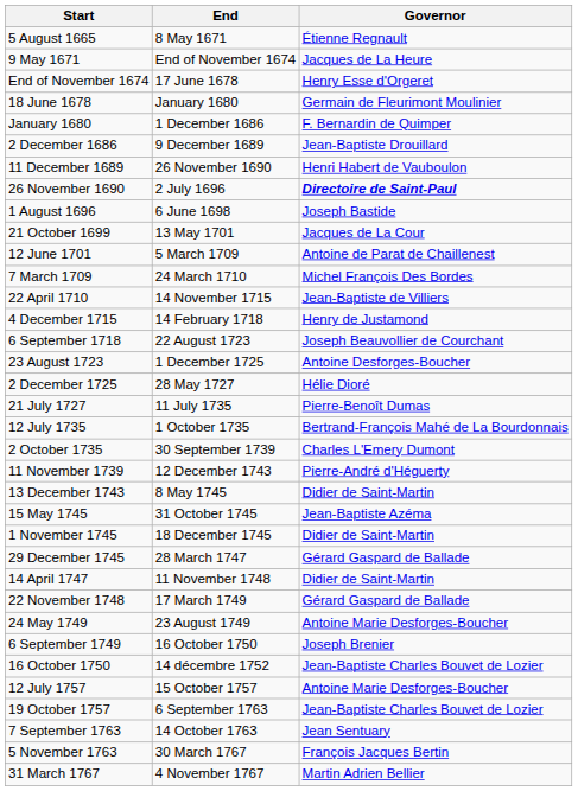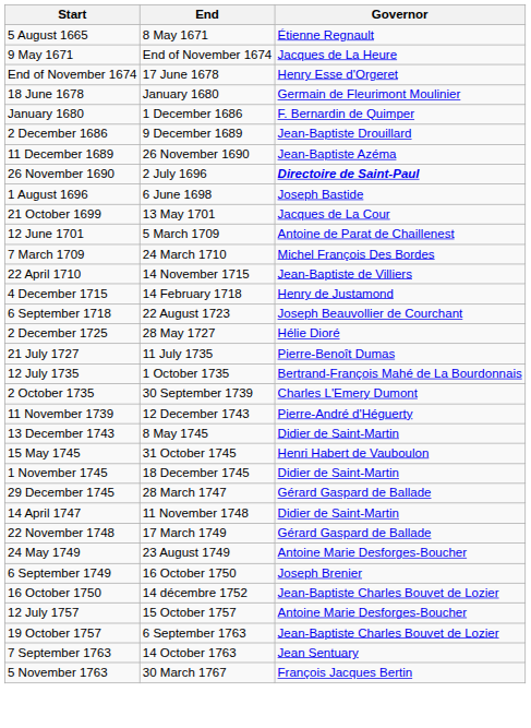 <table class=wikitable>
 <tr>
 <th>Start</th>
 <th>End</th>
 <th>Governor</th>
 </tr>
 <tr>
 <td>5 August 1665</td>
 <td>8 May 1671</td>
 <td><a href='#'>Étienne Regnault</a></td>
 </tr>
 <tr>
 <td>9 May 1671</td>
 <td>End of November 1674</td>
 <td><a href='#'>Jacques de La Heure</a></td>
 </tr>
 <tr>
 <td>End of November 1674</td>
 <td>17 June 1678</td>
 <td><a href='#'>Henry Esse d'Orgeret</a></td>
 </tr>
 <tr>
 <td>18 June 1678</td>
 <td>January 1680</td>
 <td><a href='#'>Germain de Fleurimont Moulinier</a></td>
 </tr>
 <tr>
 <td>January 1680</td>
 <td>1 December 1686</td>
 <td><a href='#'>F. Bernardin de Quimper</a></td>
 </tr>
 <tr>
 <td>2 December 1686</td>
 <td>9 December 1689</td>
 <td><a href='#'>Jean-Baptiste Drouillard</a></td>
 </tr>
 <tr>
 <td>11 December 1689</td>
 <td>26 November 1690</td>
-<td><a href='#'>Henri Habert de Vauboulon</a></td>
+<td><a href='#'>Jean-Baptiste Azéma</a></td>
 </tr>
 <tr>
 <td>26 November 1690</td>
 <td>2 July 1696</td>
 <td><strong><em><a href='#'>Directoire de Saint-Paul</a></em></strong></td>
 </tr>
 <tr>
 <td>1 August 1696</td>
 <td>6 June 1698</td>
 <td><a href='#'>Joseph Bastide</a></td>
 </tr>
 <tr>
 <td>21 October 1699</td>
 <td>13 May 1701</td>
 <td><a href='#'>Jacques de La Cour</a></td>
 </tr>
 <tr>
 <td>12 June 1701</td>
 <td>5 March 1709</td>
 <td><a href='#'>Antoine de Parat de Chaillenest</a></td>
 </tr>
 <tr>
 <td>7 March 1709</td>
 <td>24 March 1710</td>
 <td><a href='#'>Michel François Des Bordes</a></td>
 </tr>
 <tr>
 <td>22 April 1710</td>
 <td>14 November 1715</td>
 <td><a href='#'>Jean-Baptiste de Villiers</a></td>
 </tr>
 <tr>
 <td>4 December 1715</td>
 <td>14 February 1718</td>
 <td><a href='#'>Henry de Justamond</a></td>
 </tr>
 <tr>
 <td>6 September 1718</td>
 <td>22 August 1723</td>
 <td><a href='#'>Joseph Beauvollier de Courchant</a></td>
 </tr>
 <tr>
-<td>23 August 1723</td>
-<td>1 December 1725</td>
-<td><a href='#'>Antoine Desforges-Boucher</a></td>
-</tr>
-<tr>
 <td>2 December 1725</td>
 <td>28 May 1727</td>
 <td><a href='#'>Hélie Dioré</a></td>
 </tr>
 <tr>
 <td>21 July 1727</td>
 <td>11 July 1735</td>
 <td><a href='#'>Pierre-Benoît Dumas</a></td>
 </tr>
 <tr>
 <td>12 July 1735</td>
 <td>1 October 1735</td>
 <td><a href='#'>Bertrand-François Mahé de La Bourdonnais</a></td>
 </tr>
 <tr>
 <td>2 October 1735</td>
 <td>30 September 1739</td>
 <td><a href='#'>Charles L'Emery Dumont</a></td>
 </tr>
 <tr>
 <td>11 November 1739</td>
 <td>12 December 1743</td>
 <td><a href='#'>Pierre-André d'Héguerty</a></td>
 </tr>
 <tr>
 <td>13 December 1743</td>
 <td>8 May 1745</td>
 <td><a href='#'>Didier de Saint-Martin</a></td>
 </tr>
 <tr>
 <td>15 May 1745</td>
 <td>31 October 1745</td>
-<td><a href='#'>Jean-Baptiste Azéma</a></td>
+<td><a href='#'>Henri Habert de Vauboulon</a></td>
 </tr>
 <tr>
 <td>1 November 1745</td>
 <td>18 December 1745</td>
 <td><a href='#'>Didier de Saint-Martin</a></td>
 </tr>
 <tr>
 <td>29 December 1745</td>
 <td>28 March 1747</td>
 <td><a href='#'>Gérard Gaspard de Ballade</a></td>
 </tr>
 <tr>
 <td>14 April 1747</td>
 <td>11 November 1748</td>
 <td><a href='#'>Didier de Saint-Martin</a></td>
 </tr>
 <tr>
 <td>22 November 1748</td>
 <td>17 March 1749</td>
 <td><a href='#'>Gérard Gaspard de Ballade</a></td>
 </tr>
 <tr>
 <td>24 May 1749</td>
 <td>23 August 1749</td>
 <td><a href='#'>Antoine Marie Desforges-Boucher</a></td>
 </tr>
 <tr>
 <td>6 September 1749</td>
 <td>16 October 1750</td>
 <td><a href='#'>Joseph Brenier</a></td>
 </tr>
 <tr>
 <td>16 October 1750</td>
 <td>14 décembre 1752</td>
 <td><a href='#'>Jean-Baptiste Charles Bouvet de Lozier</a></td>
 </tr>
 <tr>
 <td>12 July 1757</td>
 <td>15 October 1757</td>
 <td><a href='#'>Antoine Marie Desforges-Boucher</a></td>
 </tr>
 <tr>
 <td>19 October 1757</td>
 <td>6 September 1763</td>
 <td><a href='#'>Jean-Baptiste Charles Bouvet de Lozier</a></td>
 </tr>
 <tr>
 <td>7 September 1763</td>
 <td>14 October 1763</td>
 <td><a href='#'>Jean Sentuary</a></td>
 </tr>
 <tr>
 <td>5 November 1763</td>
 <td>30 March 1767</td>
 <td><a href='#'>François Jacques Bertin</a></td>
 </tr>
-<tr>
-<td>31 March 1767</td>
-<td>4 November 1767</td>
-<td><a href='#'>Martin Adrien Bellier</a></td>
-</tr>
 </table>
